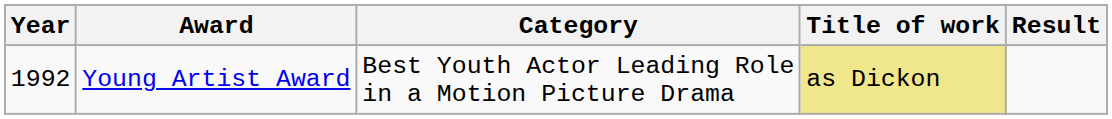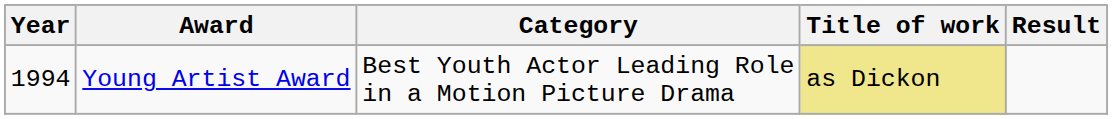 <table class="wikitable sortable">
 <tr>
 <th>Year</th>
 <th>Award</th>
 <th>Category</th>
 <th>Title of work</th>
 <th>Result</th>
 </tr>
 <tr>
-<td>1992</td>
+<td>1994</td>
 <td><a href='#'>Young Artist Award</a></td>
 <td>Best Youth Actor Leading Role<br>in a Motion Picture Drama</td>
 <td style="background: khaki;"><em></em> as Dickon</td>
 <td></td>
 </tr>
 </table>
